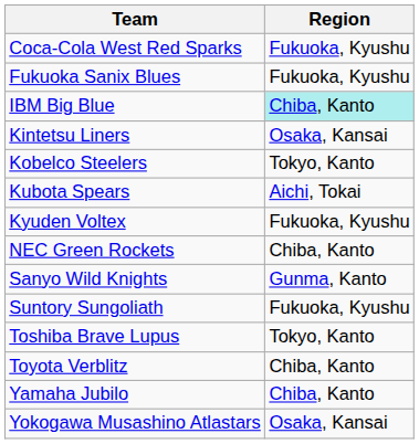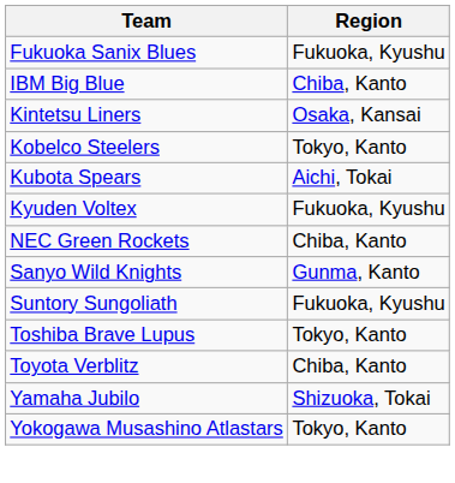 <table class = "wikitable">
 <tr>
 <th>Team</th>
 <th>Region</th>
-</tr>
-<tr>
-<td><a href='#'>Coca-Cola West Red Sparks</a></td>
-<td><a href='#'>Fukuoka</a>, Kyushu</td>
 </tr>
 <tr>
 <td><a href='#'>Fukuoka Sanix Blues</a></td>
 <td>Fukuoka, Kyushu</td>
 </tr>
 <tr>
 <td><a href='#'>IBM Big Blue</a></td>
-<td style="background: paleturquoise;"><a href='#'>Chiba</a>, Kanto</td>
+<td><a href='#'>Chiba</a>, Kanto</td>
 </tr>
 <tr>
 <td><a href='#'>Kintetsu Liners</a></td>
 <td><a href='#'>Osaka</a>, Kansai</td>
 </tr>
 <tr>
 <td><a href='#'>Kobelco Steelers</a></td>
 <td>Tokyo, Kanto</td>
 </tr>
 <tr>
 <td><a href='#'>Kubota Spears</a></td>
 <td><a href='#'>Aichi</a>, Tokai</td>
 </tr>
 <tr>
 <td><a href='#'>Kyuden Voltex</a></td>
 <td>Fukuoka, Kyushu</td>
 </tr>
 <tr>
 <td><a href='#'>NEC Green Rockets</a></td>
 <td>Chiba, Kanto</td>
 </tr>
 <tr>
 <td><a href='#'>Sanyo Wild Knights</a></td>
 <td><a href='#'>Gunma</a>, Kanto</td>
 </tr>
 <tr>
 <td><a href='#'>Suntory Sungoliath</a></td>
 <td>Fukuoka, Kyushu</td>
 </tr>
 <tr>
 <td><a href='#'>Toshiba Brave Lupus</a></td>
 <td>Tokyo, Kanto</td>
 </tr>
 <tr>
 <td><a href='#'>Toyota Verblitz</a></td>
 <td>Chiba, Kanto</td>
 </tr>
 <tr>
 <td><a href='#'>Yamaha Jubilo</a></td>
-<td><a href='#'>Chiba</a>, Kanto</td>
+<td><a href='#'>Shizuoka</a>, Tokai</td>
 </tr>
 <tr>
 <td><a href='#'>Yokogawa Musashino Atlastars</a></td>
-<td><a href='#'>Osaka</a>, Kansai</td>
+<td>Tokyo, Kanto</td>
 </tr>
 </table>
